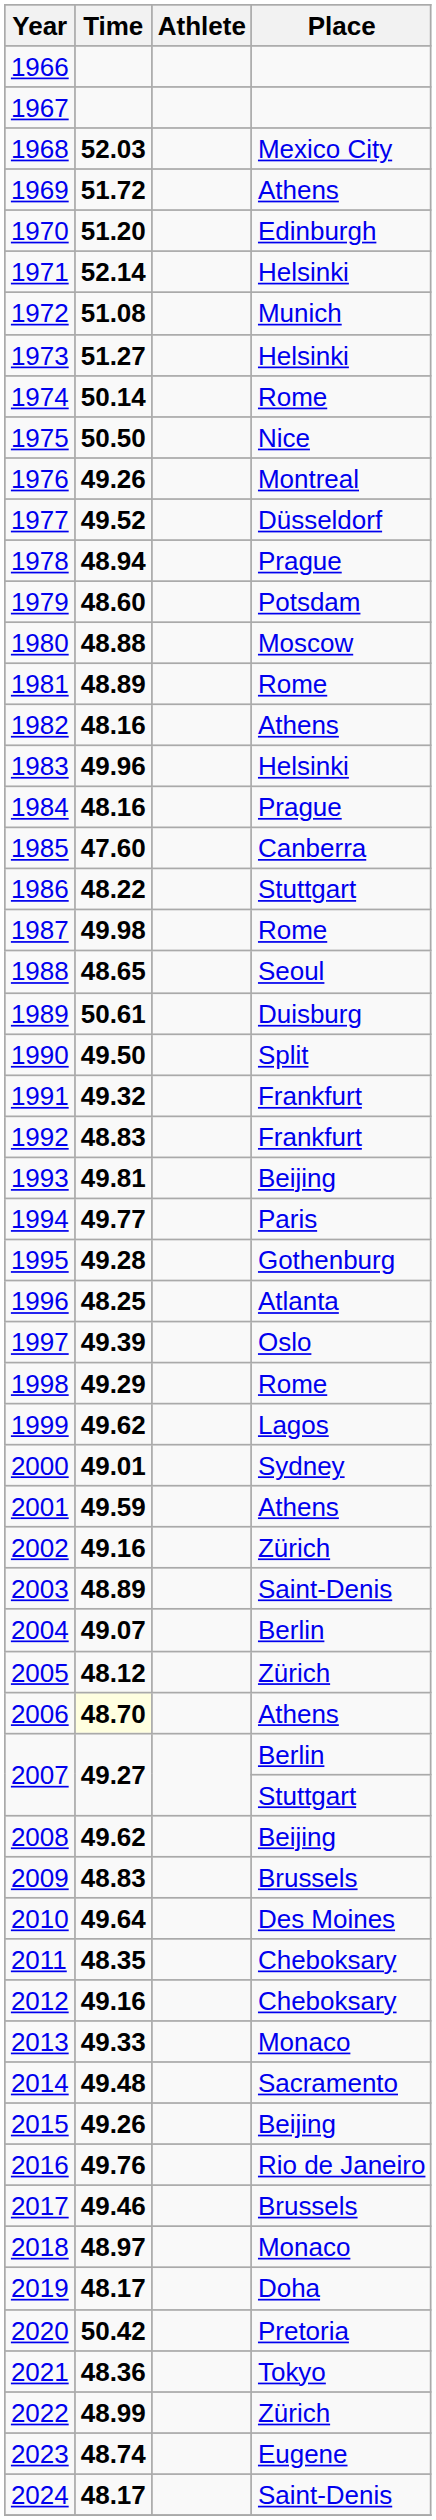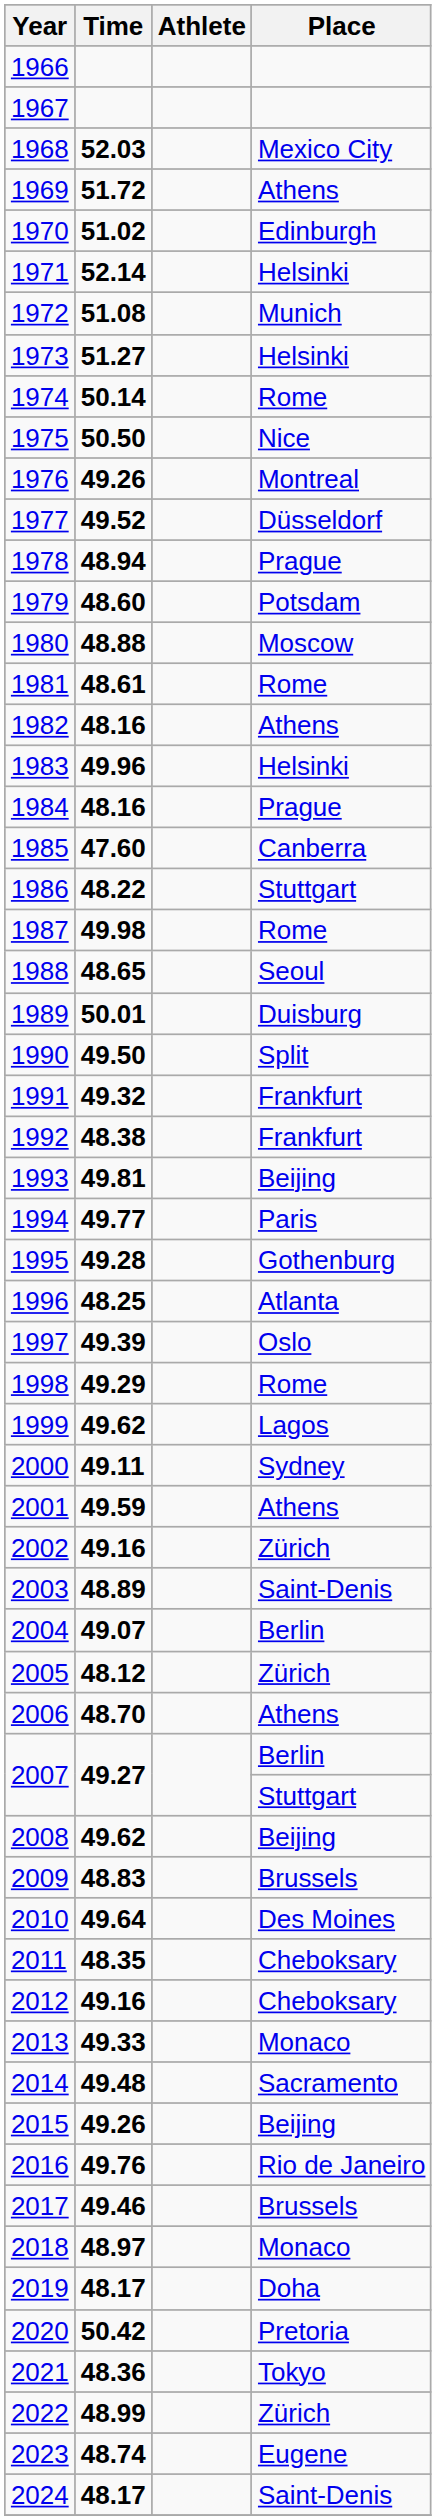 <table class="wikitable sortable" style="font-size:95%;">
 <tr>
 <th>Year</th>
 <th>Time</th>
 <th>Athlete</th>
 <th>Place</th>
 </tr>
 <tr>
 <td><a href='#'>1966</a></td>
 <td></td>
 <td></td>
 <td></td>
 </tr>
 <tr>
 <td><a href='#'>1967</a></td>
 <td></td>
 <td></td>
 <td></td>
 </tr>
 <tr>
 <td><a href='#'>1968</a></td>
 <td><strong>52.03</strong> </td>
 <td></td>
 <td><a href='#'>Mexico City</a></td>
 </tr>
 <tr>
 <td><a href='#'>1969</a></td>
 <td><strong>51.72</strong></td>
 <td></td>
 <td><a href='#'>Athens</a></td>
 </tr>
 <tr>
 <td><a href='#'>1970</a></td>
-<td><strong>51.20</strong></td>
+<td><strong>51.02</strong></td>
 <td></td>
 <td><a href='#'>Edinburgh</a></td>
 </tr>
 <tr>
 <td><a href='#'>1971</a></td>
 <td><strong>52.14</strong></td>
 <td></td>
 <td><a href='#'>Helsinki</a></td>
 </tr>
 <tr>
 <td><a href='#'>1972</a></td>
 <td><strong>51.08</strong></td>
 <td></td>
 <td><a href='#'>Munich</a></td>
 </tr>
 <tr>
 <td><a href='#'>1973</a></td>
 <td><strong>51.27</strong></td>
 <td></td>
 <td><a href='#'>Helsinki</a></td>
 </tr>
 <tr>
 <td><a href='#'>1974</a></td>
 <td><strong>50.14</strong></td>
 <td></td>
 <td><a href='#'>Rome</a></td>
 </tr>
 <tr>
 <td><a href='#'>1975</a></td>
 <td><strong>50.50</strong></td>
 <td></td>
 <td><a href='#'>Nice</a></td>
 </tr>
 <tr>
 <td><a href='#'>1976</a></td>
 <td><strong>49.26</strong></td>
 <td></td>
 <td><a href='#'>Montreal</a></td>
 </tr>
 <tr>
 <td><a href='#'>1977</a></td>
 <td><strong>49.52</strong></td>
 <td></td>
 <td><a href='#'>Düsseldorf</a></td>
 </tr>
 <tr>
 <td><a href='#'>1978</a></td>
 <td><strong>48.94</strong></td>
 <td></td>
 <td><a href='#'>Prague</a></td>
 </tr>
 <tr>
 <td><a href='#'>1979</a></td>
 <td><strong>48.60</strong></td>
 <td></td>
 <td><a href='#'>Potsdam</a></td>
 </tr>
 <tr>
 <td><a href='#'>1980</a></td>
 <td><strong>48.88</strong></td>
 <td></td>
 <td><a href='#'>Moscow</a></td>
 </tr>
 <tr>
 <td><a href='#'>1981</a></td>
-<td><strong>48.89</strong></td>
+<td><strong>48.61</strong></td>
 <td></td>
 <td><a href='#'>Rome</a></td>
 </tr>
 <tr>
 <td><a href='#'>1982</a></td>
 <td><strong>48.16</strong></td>
 <td></td>
 <td><a href='#'>Athens</a></td>
 </tr>
 <tr>
 <td><a href='#'>1983</a></td>
 <td><strong>49.96</strong></td>
 <td></td>
 <td><a href='#'>Helsinki</a></td>
 </tr>
 <tr>
 <td><a href='#'>1984</a></td>
 <td><strong>48.16</strong></td>
 <td></td>
 <td><a href='#'>Prague</a></td>
 </tr>
 <tr>
 <td><a href='#'>1985</a></td>
 <td><strong>47.60</strong></td>
 <td></td>
 <td><a href='#'>Canberra</a></td>
 </tr>
 <tr>
 <td><a href='#'>1986</a></td>
 <td><strong>48.22</strong></td>
 <td></td>
 <td><a href='#'>Stuttgart</a></td>
 </tr>
 <tr>
 <td><a href='#'>1987</a></td>
 <td><strong>49.98</strong></td>
 <td></td>
 <td><a href='#'>Rome</a></td>
 </tr>
 <tr>
 <td><a href='#'>1988</a></td>
 <td><strong>48.65</strong></td>
 <td></td>
 <td><a href='#'>Seoul</a></td>
 </tr>
 <tr>
 <td><a href='#'>1989</a></td>
-<td><strong>50.61</strong></td>
+<td><strong>50.01</strong></td>
 <td></td>
 <td><a href='#'>Duisburg</a></td>
 </tr>
 <tr>
 <td><a href='#'>1990</a></td>
 <td><strong>49.50</strong></td>
 <td></td>
 <td><a href='#'>Split</a></td>
 </tr>
 <tr>
 <td><a href='#'>1991</a></td>
 <td><strong>49.32</strong></td>
 <td></td>
 <td><a href='#'>Frankfurt</a></td>
 </tr>
 <tr>
 <td><a href='#'>1992</a></td>
-<td><strong>48.83</strong></td>
+<td><strong>48.38</strong></td>
 <td></td>
 <td><a href='#'>Frankfurt</a></td>
 </tr>
 <tr>
 <td><a href='#'>1993</a></td>
 <td><strong>49.81</strong></td>
 <td></td>
 <td><a href='#'>Beijing</a></td>
 </tr>
 <tr>
 <td><a href='#'>1994</a></td>
 <td><strong>49.77</strong></td>
 <td></td>
 <td><a href='#'>Paris</a></td>
 </tr>
 <tr>
 <td><a href='#'>1995</a></td>
 <td><strong>49.28</strong></td>
 <td></td>
 <td><a href='#'>Gothenburg</a></td>
 </tr>
 <tr>
 <td><a href='#'>1996</a></td>
 <td><strong>48.25</strong></td>
 <td></td>
 <td><a href='#'>Atlanta</a></td>
 </tr>
 <tr>
 <td><a href='#'>1997</a></td>
 <td><strong>49.39</strong></td>
 <td></td>
 <td><a href='#'>Oslo</a></td>
 </tr>
 <tr>
 <td><a href='#'>1998</a></td>
 <td><strong>49.29</strong></td>
 <td></td>
 <td><a href='#'>Rome</a></td>
 </tr>
 <tr>
 <td><a href='#'>1999</a></td>
 <td><strong>49.62</strong></td>
 <td></td>
 <td><a href='#'>Lagos</a></td>
 </tr>
 <tr>
 <td><a href='#'>2000</a></td>
-<td><strong>49.01</strong></td>
+<td><strong>49.11</strong></td>
 <td></td>
 <td><a href='#'>Sydney</a></td>
 </tr>
 <tr>
 <td><a href='#'>2001</a></td>
 <td><strong>49.59</strong></td>
 <td></td>
 <td><a href='#'>Athens</a></td>
 </tr>
 <tr>
 <td><a href='#'>2002</a></td>
 <td><strong>49.16</strong></td>
 <td></td>
 <td><a href='#'>Zürich</a></td>
 </tr>
 <tr>
 <td><a href='#'>2003</a></td>
 <td><strong>48.89</strong></td>
 <td></td>
 <td><a href='#'>Saint-Denis</a></td>
 </tr>
 <tr>
 <td><a href='#'>2004</a></td>
 <td><strong>49.07</strong></td>
 <td></td>
 <td><a href='#'>Berlin</a></td>
 </tr>
 <tr>
 <td><a href='#'>2005</a></td>
 <td><strong>48.12</strong></td>
 <td></td>
 <td><a href='#'>Zürich</a></td>
 </tr>
 <tr>
 <td><a href='#'>2006</a></td>
-<td style="background: lightyellow;"><strong>48.70</strong></td>
+<td><strong>48.70</strong></td>
 <td></td>
 <td><a href='#'>Athens</a></td>
 </tr>
 <tr>
 <td rowspan=2><a href='#'>2007</a></td>
 <td rowspan=2><strong>49.27</strong></td>
 <td rowspan=2></td>
 <td><a href='#'>Berlin</a></td>
 </tr>
 <tr>
 <td><a href='#'>Stuttgart</a></td>
 </tr>
 <tr>
 <td><a href='#'>2008</a></td>
 <td><strong>49.62</strong></td>
 <td></td>
 <td><a href='#'>Beijing</a></td>
 </tr>
 <tr>
 <td><a href='#'>2009</a></td>
 <td><strong>48.83</strong></td>
 <td></td>
 <td><a href='#'>Brussels</a></td>
 </tr>
 <tr>
 <td><a href='#'>2010</a></td>
 <td><strong>49.64</strong></td>
 <td></td>
 <td><a href='#'>Des Moines</a></td>
 </tr>
 <tr>
 <td><a href='#'>2011</a></td>
 <td><strong>48.35</strong></td>
 <td></td>
 <td><a href='#'>Cheboksary</a></td>
 </tr>
 <tr>
 <td><a href='#'>2012</a></td>
 <td><strong>49.16</strong></td>
 <td></td>
 <td><a href='#'>Cheboksary</a></td>
 </tr>
 <tr>
 <td><a href='#'>2013</a></td>
 <td><strong>49.33</strong></td>
 <td></td>
 <td><a href='#'>Monaco</a></td>
 </tr>
 <tr>
 <td><a href='#'>2014</a></td>
 <td><strong>49.48</strong></td>
 <td></td>
 <td><a href='#'>Sacramento</a></td>
 </tr>
 <tr>
 <td><a href='#'>2015</a></td>
 <td><strong>49.26</strong></td>
 <td></td>
 <td><a href='#'>Beijing</a></td>
 </tr>
 <tr>
 <td><a href='#'>2016</a></td>
 <td><strong>49.76</strong></td>
 <td></td>
 <td><a href='#'>Rio de Janeiro</a></td>
 </tr>
 <tr>
 <td><a href='#'>2017</a></td>
 <td><strong>49.46</strong></td>
 <td></td>
 <td><a href='#'>Brussels</a></td>
 </tr>
 <tr>
 <td><a href='#'>2018</a></td>
 <td><strong>48.97</strong></td>
 <td></td>
 <td><a href='#'>Monaco</a></td>
 </tr>
 <tr>
 <td><a href='#'>2019</a></td>
 <td><strong>48.17</strong></td>
 <td></td>
 <td><a href='#'>Doha</a></td>
 </tr>
 <tr>
 <td><a href='#'>2020</a></td>
 <td><strong>50.42</strong> </td>
 <td></td>
 <td><a href='#'>Pretoria</a></td>
 </tr>
 <tr>
 <td><a href='#'>2021</a></td>
 <td><strong>48.36</strong></td>
 <td></td>
 <td><a href='#'>Tokyo</a></td>
 </tr>
 <tr>
 <td><a href='#'>2022</a></td>
 <td><strong>48.99</strong></td>
 <td></td>
 <td><a href='#'>Zürich</a></td>
 </tr>
 <tr>
 <td><a href='#'>2023</a></td>
 <td><strong>48.74</strong></td>
 <td></td>
 <td><a href='#'>Eugene</a></td>
 </tr>
 <tr>
 <td><a href='#'>2024</a></td>
 <td><strong>48.17</strong></td>
 <td></td>
 <td><a href='#'>Saint-Denis</a></td>
 </tr>
 <tr>
 </tr>
 </table>
